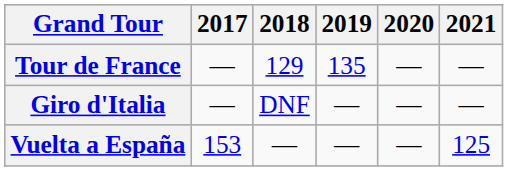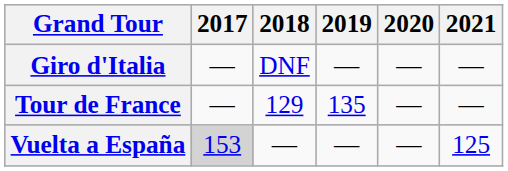 <table class="wikitable plainrowheaders">
 <tr>
 <th scope="col"><a href='#'>Grand Tour</a></th>
 <th scope="col">2017</th>
 <th scope="col">2018</th>
 <th scope="col">2019</th>
 <th scope="col">2020</th>
 <th scope="col">2021</th>
 </tr>
 <tr style="text-align:center;">
+<th scope="row"> <a href='#'>Giro d'Italia</a></th>
+<td>—</td>
+<td><a href='#'>DNF</a></td>
+<td>—</td>
+<td>—</td>
+<td>—</td>
+</tr>
+<tr style="text-align:center;">
 <th scope="row"> <a href='#'>Tour de France</a></th>
 <td>—</td>
 <td><a href='#'>129</a></td>
 <td><a href='#'>135</a></td>
 <td>—</td>
 <td>—</td>
 </tr>
 <tr style="text-align:center;">
-<th scope="row"> <a href='#'>Giro d'Italia</a></th>
-<td>—</td>
-<td><a href='#'>DNF</a></td>
-<td>—</td>
-<td>—</td>
-<td>—</td>
-</tr>
-<tr style="text-align:center;">
 <th scope="row"> <a href='#'>Vuelta a España</a></th>
-<td><a href='#'>153</a></td>
+<td style="background: lightgrey;"><a href='#'>153</a></td>
 <td>—</td>
 <td>—</td>
 <td>—</td>
 <td><a href='#'>125</a></td>
 </tr>
 </table>
